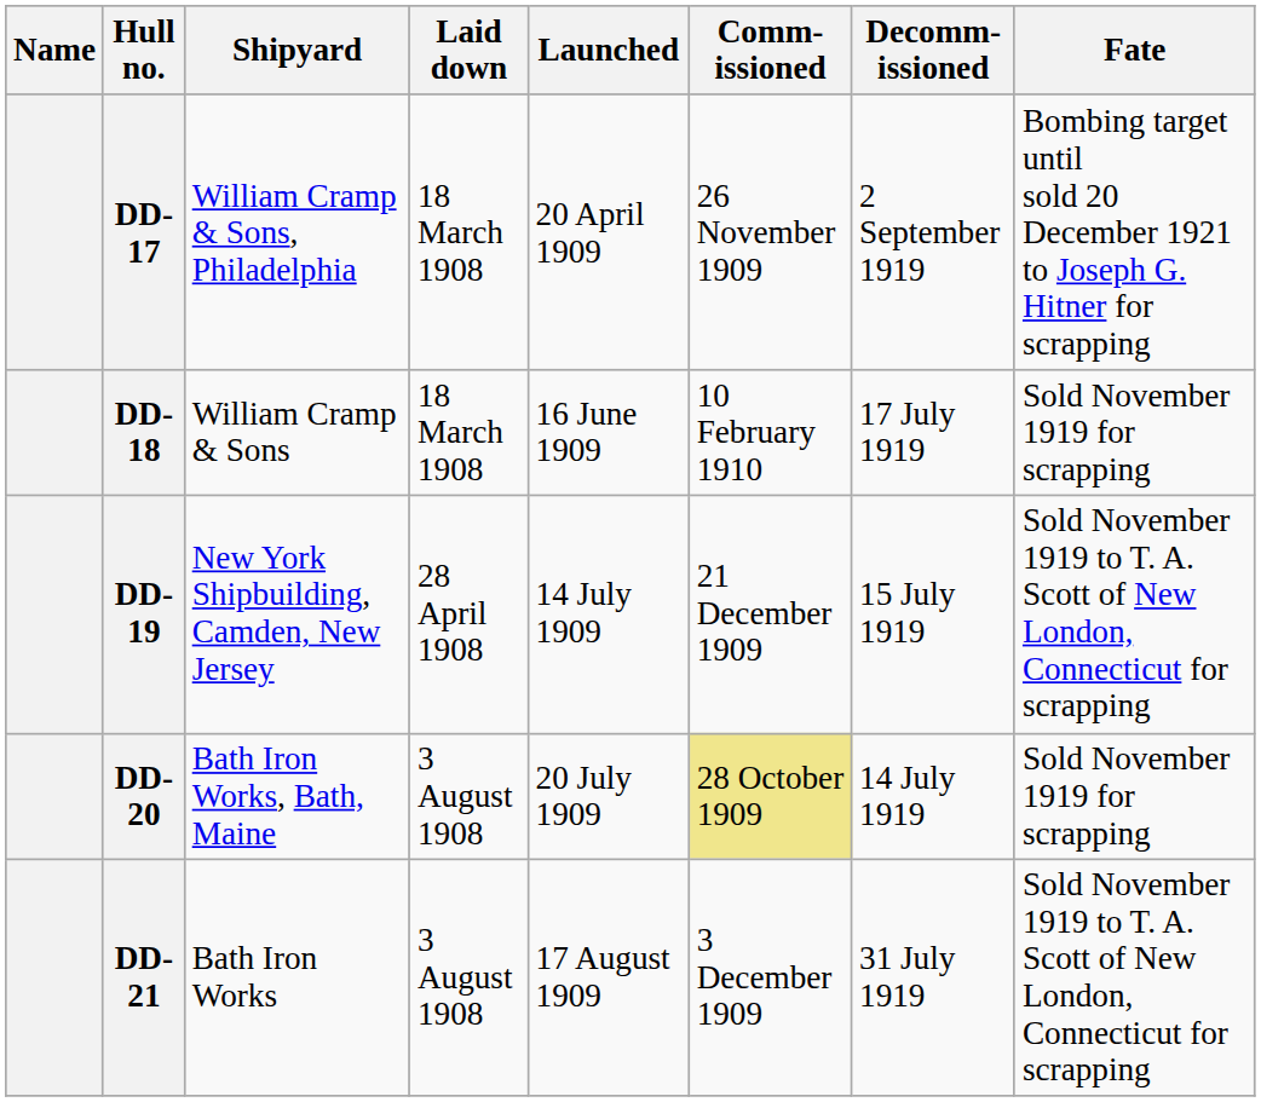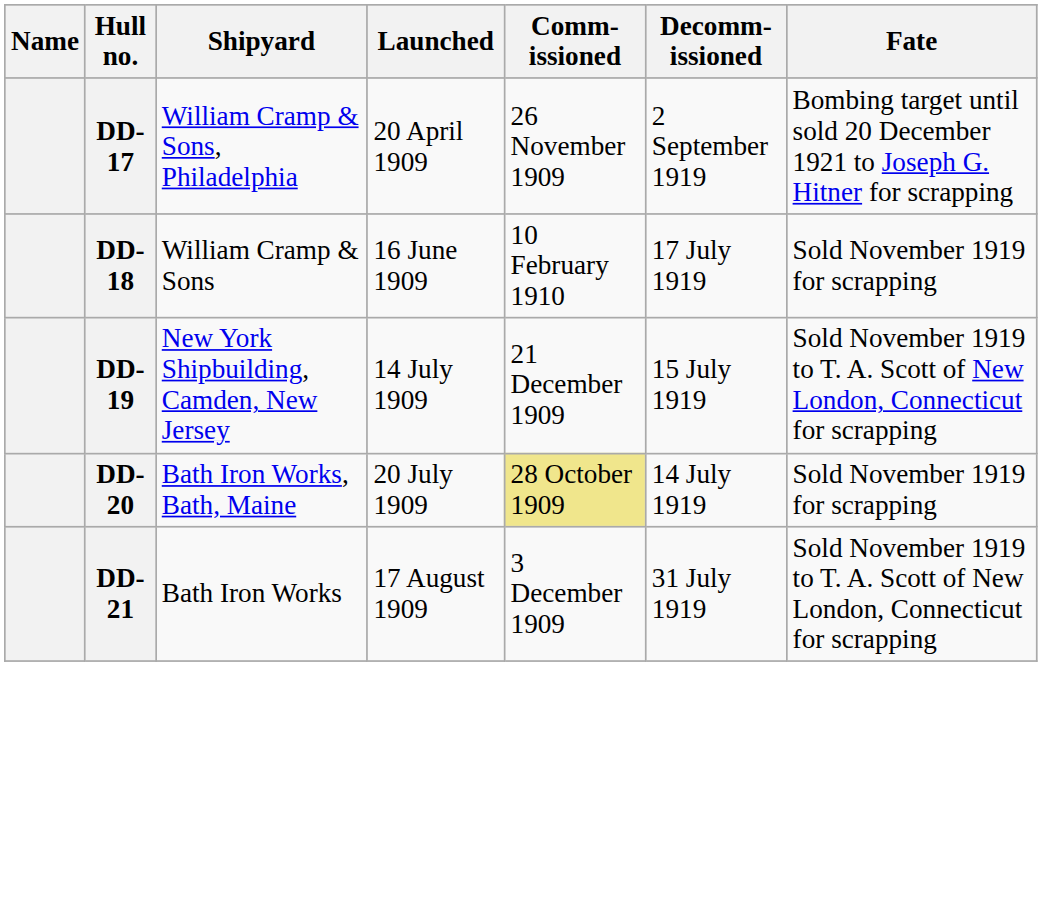 <table class="wikitable sortable plainrowheaders">
 <tr>
 <th scope="col">Name</th>
 <th scope="col">Hull no.</th>
 <th scope="col" style="max-width: 9em;">Shipyard</th>
-<th scope="col" style="max-width: 6em;">Laid down</th>
 <th scope="col" style="max-width: 6em;">Launched</th>
 <th scope="col" style="max-width: 6em;">Comm-<br>issioned</th>
 <th scope="col" style="max-width: 6em;">Decomm-<br>issioned</th>
 <th scope="col" class="unsortable">Fate</th>
 </tr>
 <tr>
 <th scope="row"></th>
 <th scope="row">DD-17</th>
 <td><a href='#'>William Cramp & Sons</a>, <a href='#'>Philadelphia</a></td>
-<td>18 March 1908</td>
 <td>20 April 1909</td>
 <td>26 November 1909</td>
 <td>2 September 1919</td>
 <td>Bombing target until <br>sold 20 December 1921 to <a href='#'>Joseph G. Hitner</a> for scrapping</td>
 </tr>
 <tr>
 <th scope="row"></th>
 <th scope="row">DD-18</th>
 <td>William Cramp & Sons</td>
-<td>18 March 1908</td>
 <td>16 June 1909</td>
 <td>10 February 1910</td>
 <td>17 July 1919</td>
 <td>Sold November 1919 for scrapping</td>
 </tr>
 <tr>
 <th scope="row"></th>
 <th scope="row">DD-19</th>
 <td><a href='#'>New York Shipbuilding</a>, <a href='#'>Camden, New Jersey</a></td>
-<td>28 April 1908</td>
 <td>14 July 1909</td>
 <td>21 December 1909</td>
 <td>15 July 1919</td>
 <td>Sold November 1919 to T. A. Scott of <a href='#'>New London, Connecticut</a> for scrapping</td>
 </tr>
 <tr>
 <th scope="row"></th>
 <th scope="row">DD-20</th>
 <td><a href='#'>Bath Iron Works</a>, <a href='#'>Bath, Maine</a></td>
-<td>3 August 1908</td>
 <td>20 July 1909</td>
 <td style="background: khaki;">28 October 1909</td>
 <td>14 July 1919</td>
 <td>Sold November 1919 for scrapping</td>
 </tr>
 <tr>
 <th scope="row"></th>
 <th scope="row">DD-21</th>
 <td>Bath Iron Works</td>
-<td>3 August 1908</td>
 <td>17 August 1909</td>
 <td>3 December 1909</td>
 <td>31 July 1919</td>
 <td>Sold November 1919 to T. A. Scott of New London, Connecticut for scrapping</td>
 </tr>
 </table>
